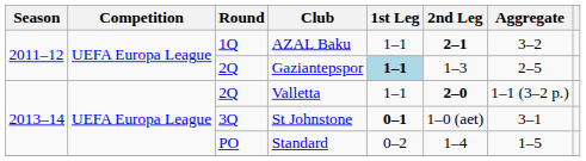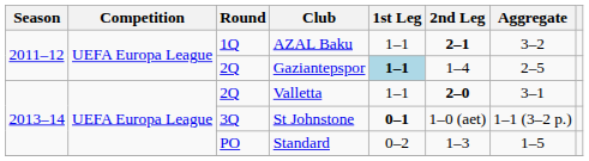 <table class="wikitable">
 <tr>
 <th>Season</th>
 <th>Competition</th>
 <th>Round</th>
 <th>Club</th>
 <th>1st Leg</th>
 <th>2nd Leg</th>
 <th>Aggregate</th>
 <th></th>
 </tr>
 <tr>
 <td rowspan="2"><a href='#'>2011–12</a></td>
 <td rowspan="2"><a href='#'>UEFA Europa League</a></td>
 <td><a href='#'>1Q</a></td>
 <td> <a href='#'>AZAL Baku</a></td>
 <td align="center">1–1</td>
 <td align="center"><strong>2–1</strong></td>
 <td align="center">3–2</td>
 <td></td>
 </tr>
 <tr>
 <td><a href='#'>2Q</a></td>
 <td> <a href='#'>Gaziantepspor</a></td>
 <td align="center" style="background: lightblue;"><strong>1–1</strong></td>
-<td align="center">1–3</td>
+<td align="center">1–4</td>
 <td align="center">2–5</td>
 <td></td>
 </tr>
 <tr>
 <td rowspan="3"><a href='#'>2013–14</a></td>
 <td rowspan="3"><a href='#'>UEFA Europa League</a></td>
 <td><a href='#'>2Q</a></td>
 <td> <a href='#'>Valletta</a></td>
 <td align="center">1–1</td>
 <td align="center"><strong>2–0</strong></td>
-<td align="center">1–1 (3–2 p.)</td>
+<td align="center">3–1</td>
 <td></td>
 </tr>
 <tr>
 <td><a href='#'>3Q</a></td>
 <td> <a href='#'>St Johnstone</a></td>
 <td align="center"><strong>0–1</strong></td>
 <td align="center">1–0 (aet)</td>
-<td align="center">3–1</td>
+<td align="center">1–1 (3–2 p.)</td>
 <td></td>
 </tr>
 <tr>
 <td><a href='#'>PO</a></td>
 <td> <a href='#'>Standard</a></td>
 <td align="center">0–2</td>
-<td align="center">1–4</td>
+<td align="center">1–3</td>
 <td align="center">1–5</td>
 <td></td>
 </tr>
 <tr>
 </tr>
 </table>
